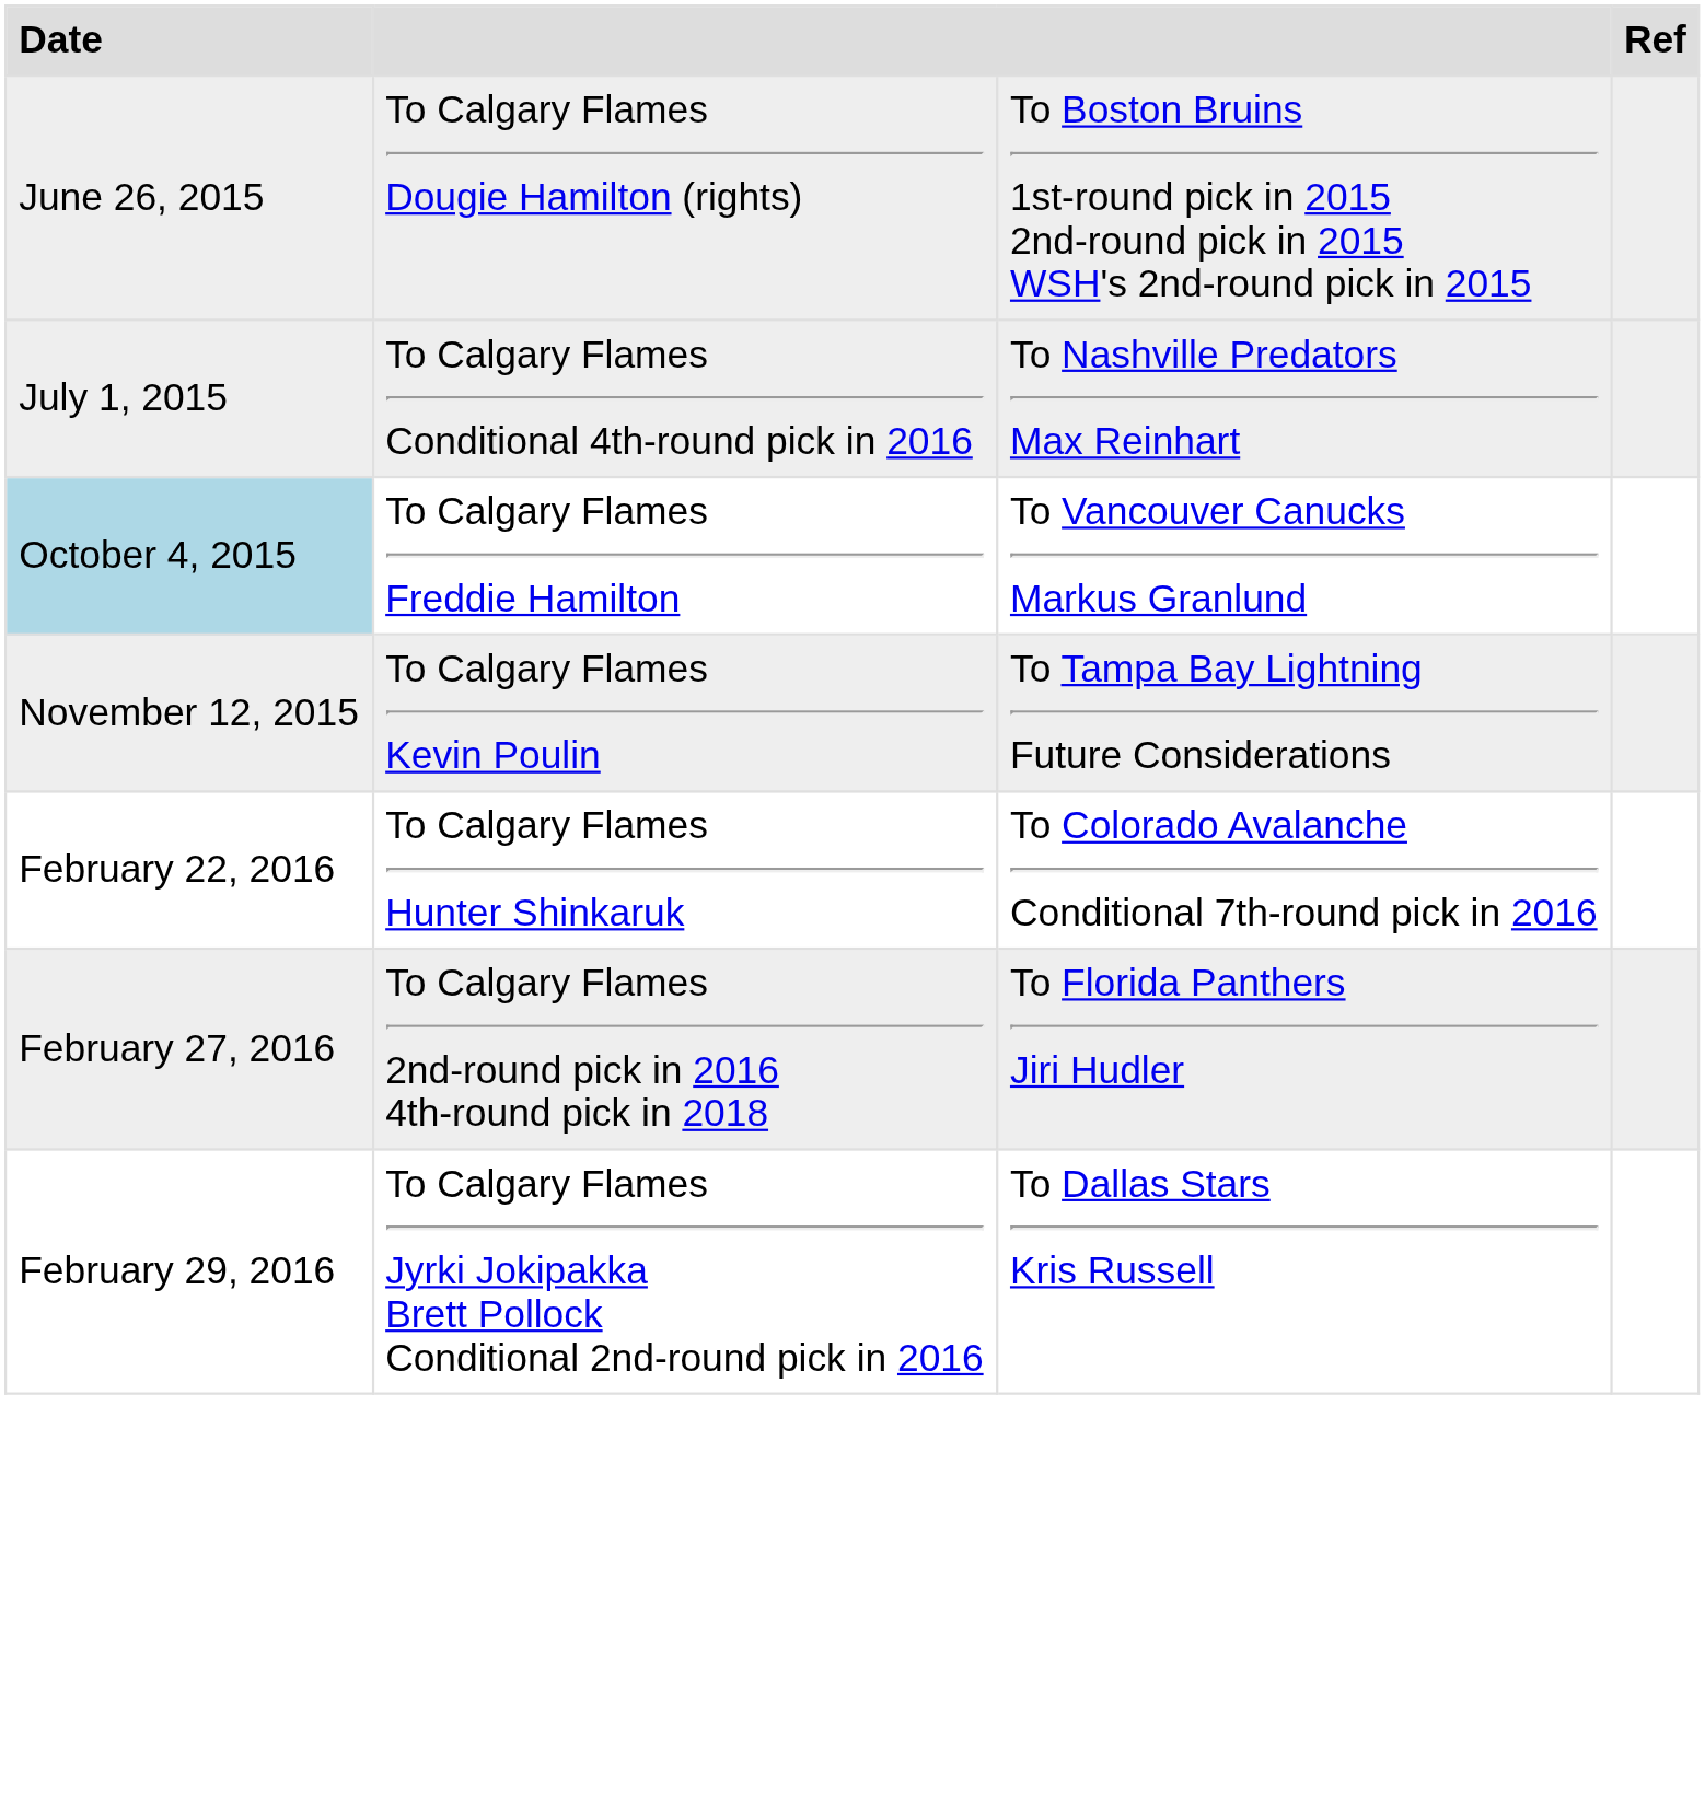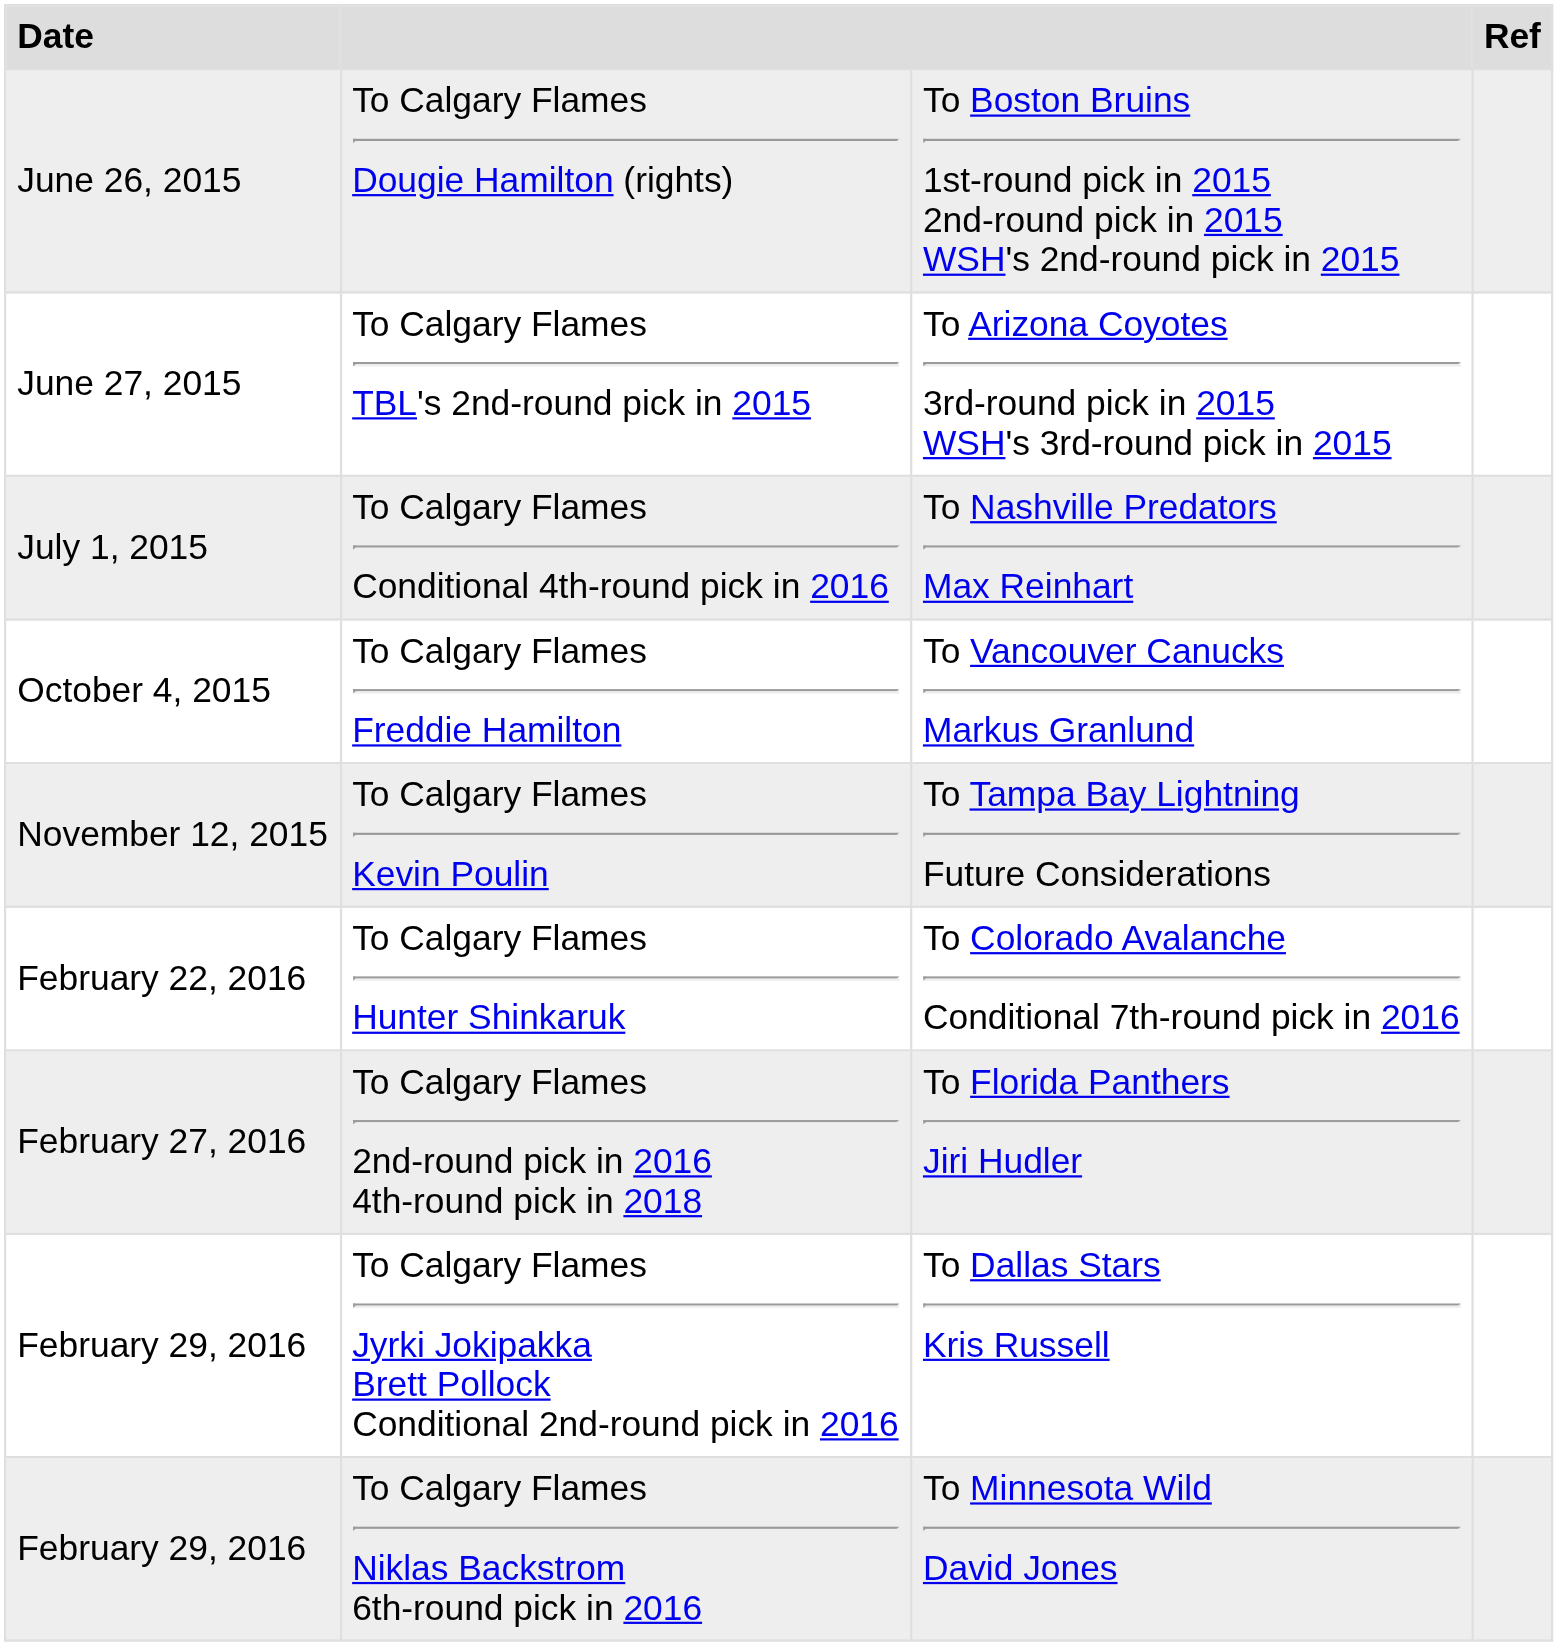 <table border=1 style="border-collapse:collapse" bordercolor="#DFDFDF" cellpadding="5">
 <tr bgcolor="#dddddd">
 <td><strong>Date</strong></td>
 <th colspan="2"></th>
 <th><strong>Ref</strong></th>
 </tr>
 <tr style="background:#eee;">
 <td>June 26, 2015</td>
 <td valign="top">To Calgary Flames<hr><a href='#'>Dougie Hamilton</a> (rights)</td>
 <td valign="top">To <a href='#'>Boston Bruins</a><hr>1st-round pick in <a href='#'>2015</a><br>2nd-round pick in <a href='#'>2015</a><br><a href='#'>WSH</a>'s 2nd-round pick in <a href='#'>2015</a></td>
 <td></td>
 </tr>
+<tr>
+<td>June 27, 2015</td>
+<td valign="top">To Calgary Flames<hr><a href='#'>TBL</a>'s 2nd-round pick in <a href='#'>2015</a></td>
+<td valign="top">To <a href='#'>Arizona Coyotes</a><hr>3rd-round pick in <a href='#'>2015</a><br><a href='#'>WSH</a>'s 3rd-round pick in <a href='#'>2015</a></td>
+<td></td>
+</tr>
 <tr style="background:#eee;">
 <td>July 1, 2015</td>
 <td valign="top">To Calgary Flames<hr>Conditional 4th-round pick in <a href='#'>2016</a></td>
 <td valign="top">To <a href='#'>Nashville Predators</a><hr><a href='#'>Max Reinhart</a></td>
 <td></td>
 </tr>
 <tr>
-<td style="background: lightblue;">October 4, 2015</td>
+<td>October 4, 2015</td>
 <td valign="top">To Calgary Flames<hr><a href='#'>Freddie Hamilton</a></td>
 <td valign="top">To <a href='#'>Vancouver Canucks</a><hr><a href='#'>Markus Granlund</a></td>
 <td></td>
 </tr>
 <tr style="background:#eee;">
 <td>November 12, 2015</td>
 <td valign="top">To Calgary Flames<hr><a href='#'>Kevin Poulin</a></td>
 <td valign="top">To <a href='#'>Tampa Bay Lightning</a><hr>Future Considerations</td>
 <td></td>
 </tr>
 <tr>
 <td>February 22, 2016</td>
 <td valign="top">To Calgary Flames<hr><a href='#'>Hunter Shinkaruk</a></td>
 <td valign="top">To <a href='#'>Colorado Avalanche</a><hr>Conditional 7th-round pick in <a href='#'>2016</a></td>
 <td></td>
 </tr>
 <tr style="background:#eee;">
 <td>February 27, 2016</td>
 <td valign="top">To Calgary Flames<hr>2nd-round pick in <a href='#'>2016</a><br>4th-round pick in <a href='#'>2018</a></td>
 <td valign="top">To <a href='#'>Florida Panthers</a><hr><a href='#'>Jiri Hudler</a></td>
 <td></td>
 </tr>
 <tr>
 <td>February 29, 2016</td>
 <td valign="top">To Calgary Flames<hr><a href='#'>Jyrki Jokipakka</a><br><a href='#'>Brett Pollock</a><br>Conditional 2nd-round pick in <a href='#'>2016</a></td>
 <td valign="top">To <a href='#'>Dallas Stars</a><hr><a href='#'>Kris Russell</a></td>
 <td></td>
 </tr>
+<tr style="background:#eee;">
+<td>February 29, 2016</td>
+<td valign="top">To Calgary Flames<hr><a href='#'>Niklas Backstrom</a><br>6th-round pick in <a href='#'>2016</a></td>
+<td valign="top">To <a href='#'>Minnesota Wild</a><hr><a href='#'>David Jones</a></td>
+<td></td>
+</tr>
 </table>
